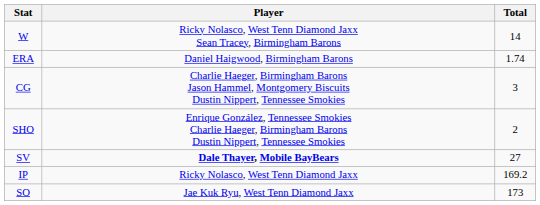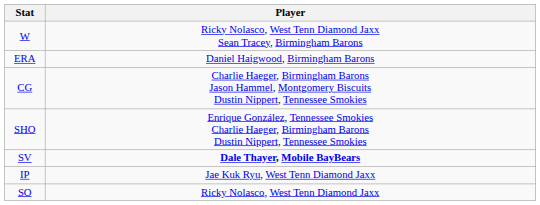 <table class="wikitable" width="40%" style="text-align:center;">
 <tr>
 <th width="5%">Stat</th>
 <th width="60%">Player</th>
-<th width="5%">Total</th>
 </tr>
 <tr>
 <td><a href='#'>W</a></td>
 <td><a href='#'>Ricky Nolasco</a>, <a href='#'>West Tenn Diamond Jaxx</a> <br> <a href='#'>Sean Tracey</a>, <a href='#'>Birmingham Barons</a></td>
-<td>14</td>
 </tr>
 <tr>
 <td><a href='#'>ERA</a></td>
 <td><a href='#'>Daniel Haigwood</a>, <a href='#'>Birmingham Barons</a></td>
-<td>1.74</td>
 </tr>
 <tr>
 <td><a href='#'>CG</a></td>
 <td><a href='#'>Charlie Haeger</a>, <a href='#'>Birmingham Barons</a> <br> <a href='#'>Jason Hammel</a>, <a href='#'>Montgomery Biscuits</a> <br> <a href='#'>Dustin Nippert</a>, <a href='#'>Tennessee Smokies</a></td>
-<td>3</td>
 </tr>
 <tr>
 <td><a href='#'>SHO</a></td>
 <td><a href='#'>Enrique González</a>, <a href='#'>Tennessee Smokies</a> <br> <a href='#'>Charlie Haeger</a>, <a href='#'>Birmingham Barons</a> <br> <a href='#'>Dustin Nippert</a>, <a href='#'>Tennessee Smokies</a></td>
-<td>2</td>
 </tr>
 <tr>
 <td><a href='#'>SV</a></td>
 <td><strong><a href='#'>Dale Thayer</a>, <a href='#'>Mobile BayBears</a></strong></td>
-<td>27</td>
 </tr>
 <tr>
 <td><a href='#'>IP</a></td>
-<td><a href='#'>Ricky Nolasco</a>, <a href='#'>West Tenn Diamond Jaxx</a></td>
-<td>169.2</td>
+<td><a href='#'>Jae Kuk Ryu</a>, <a href='#'>West Tenn Diamond Jaxx</a></td>
 </tr>
 <tr>
 <td><a href='#'>SO</a></td>
-<td><a href='#'>Jae Kuk Ryu</a>, <a href='#'>West Tenn Diamond Jaxx</a></td>
-<td>173</td>
+<td><a href='#'>Ricky Nolasco</a>, <a href='#'>West Tenn Diamond Jaxx</a></td>
 </tr>
 </table>
